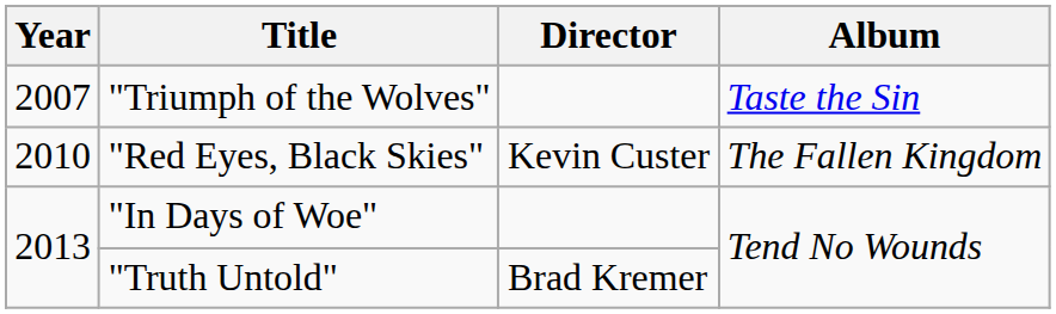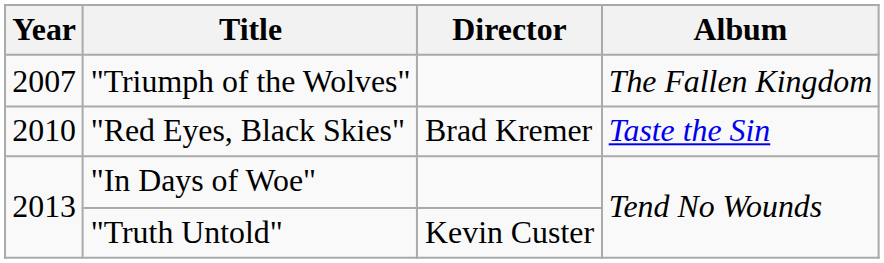 <table class="wikitable">
 <tr>
 <th>Year</th>
 <th>Title</th>
 <th>Director</th>
 <th>Album</th>
 </tr>
 <tr>
 <td>2007</td>
 <td>"Triumph of the Wolves"</td>
 <td></td>
-<td><em><a href='#'>Taste the Sin</a></em></td>
+<td><em>The Fallen Kingdom</em></td>
 </tr>
 <tr>
 <td>2010</td>
 <td>"Red Eyes, Black Skies"</td>
-<td>Kevin Custer</td>
-<td><em>The Fallen Kingdom</em></td>
+<td>Brad Kremer</td>
+<td><em><a href='#'>Taste the Sin</a></em></td>
 </tr>
 <tr>
 <td rowspan="2">2013</td>
 <td>"In Days of Woe"</td>
 <td></td>
 <td rowspan="2"><em>Tend No Wounds</em></td>
 </tr>
 <tr>
 <td>"Truth Untold"</td>
-<td>Brad Kremer</td>
+<td>Kevin Custer</td>
 </tr>
 </table>
